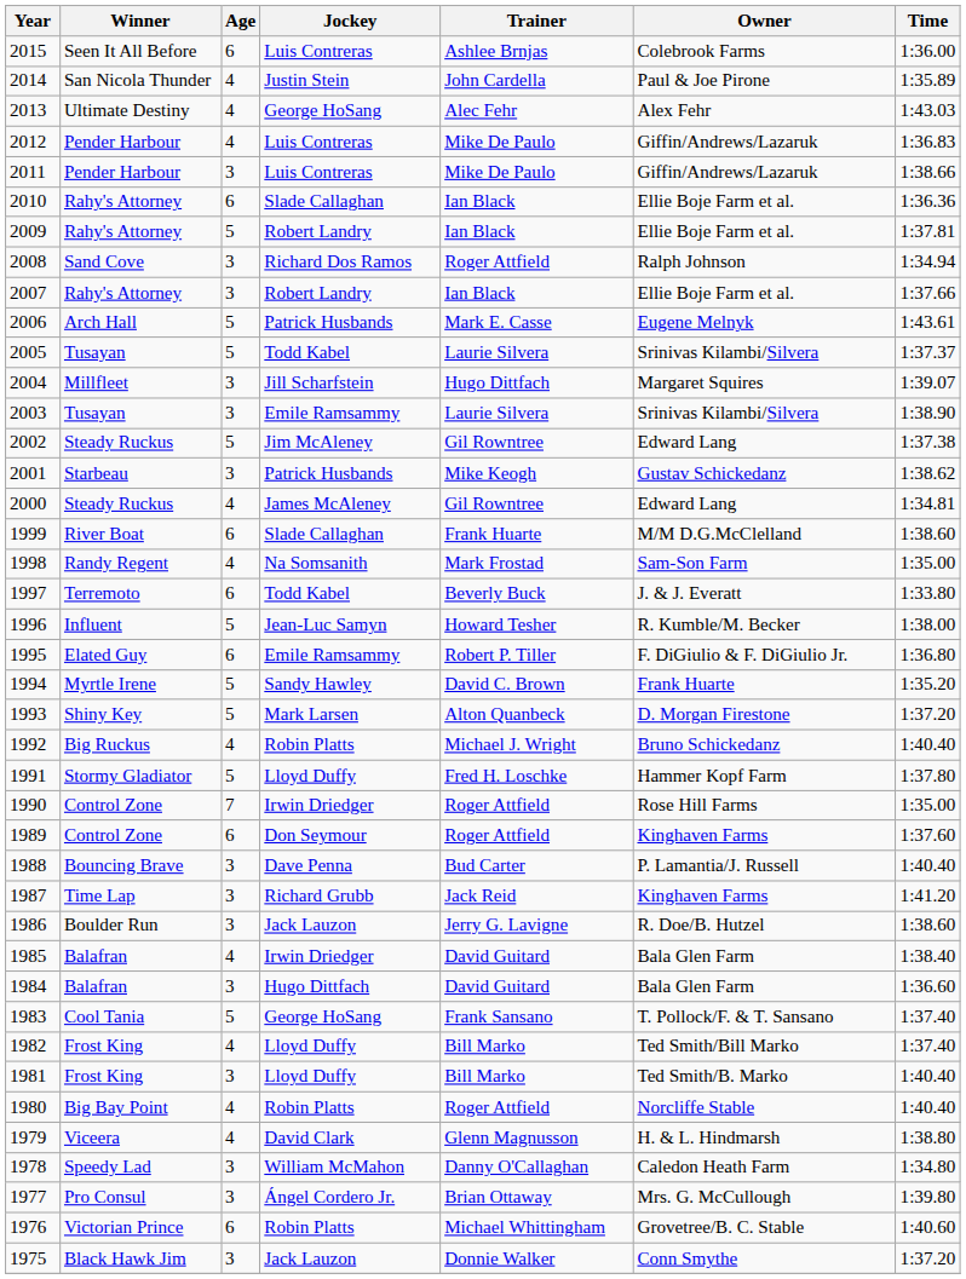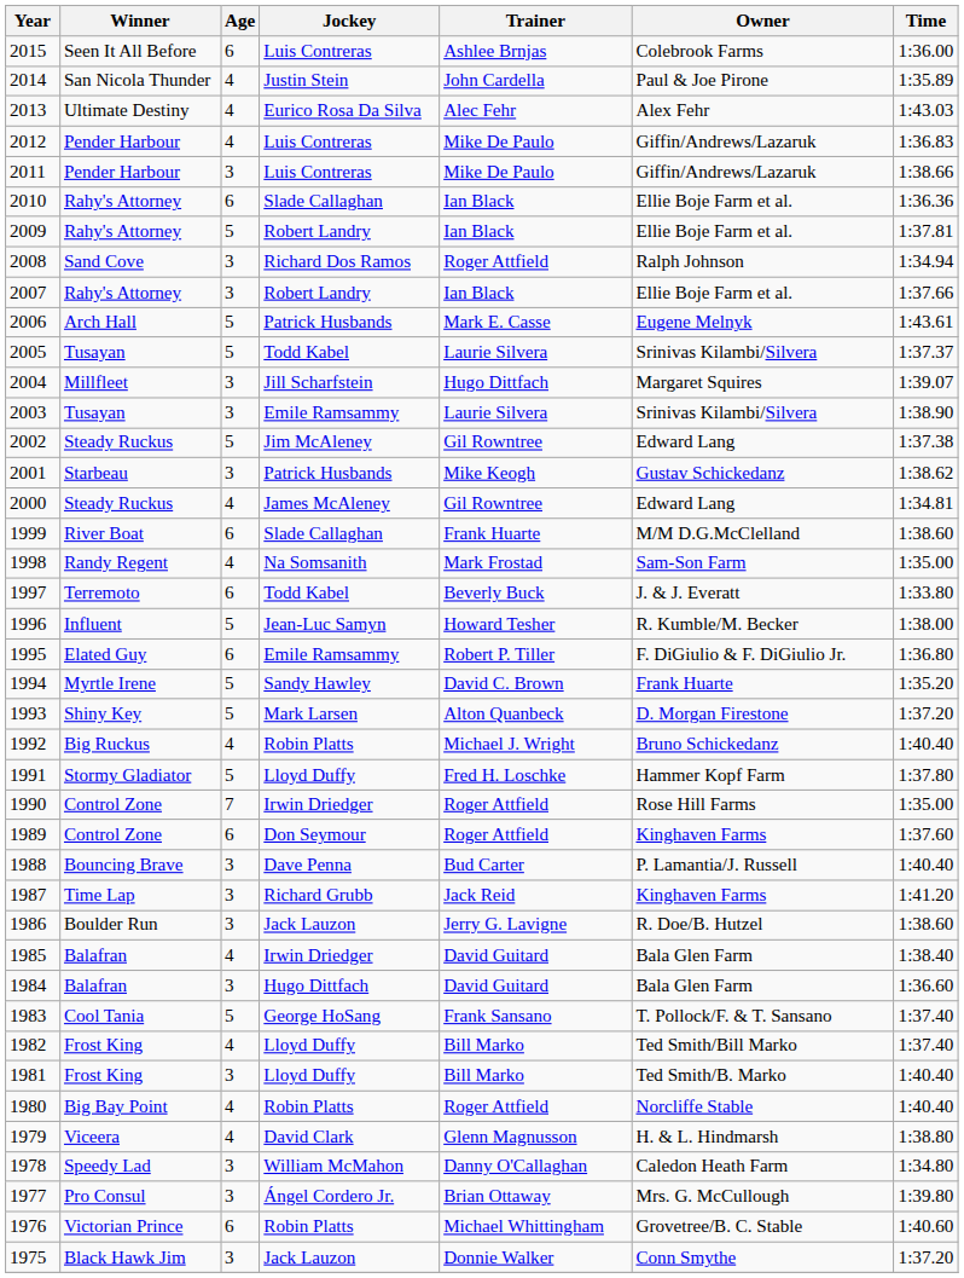 <table class="wikitable sortable" style="font-size:90%">
 <tr>
 <th style="width:36px">Year<br></th>
 <th style="width:120px">Winner<br></th>
 <th>Age<br></th>
 <th style="width:135px">Jockey<br></th>
 <th style="width:145px">Trainer<br></th>
 <th style="width:200px">Owner<br></th>
 <th>Time</th>
 </tr>
 <tr>
 <td>2015</td>
 <td>Seen It All Before</td>
 <td>6</td>
 <td><a href='#'>Luis Contreras</a></td>
 <td><a href='#'>Ashlee Brnjas</a></td>
 <td>Colebrook Farms</td>
 <td>1:36.00</td>
 </tr>
 <tr>
 <td>2014</td>
 <td>San Nicola Thunder</td>
 <td>4</td>
 <td><a href='#'>Justin Stein</a></td>
 <td><a href='#'>John Cardella</a></td>
 <td>Paul & Joe Pirone</td>
 <td>1:35.89</td>
 </tr>
 <tr>
 <td>2013</td>
 <td>Ultimate Destiny</td>
 <td>4</td>
-<td><a href='#'>George HoSang</a></td>
+<td><a href='#'>Eurico Rosa Da Silva</a></td>
 <td><a href='#'>Alec Fehr</a></td>
 <td>Alex Fehr</td>
 <td>1:43.03</td>
 </tr>
 <tr>
 <td>2012</td>
 <td><a href='#'>Pender Harbour</a></td>
 <td>4</td>
 <td><a href='#'>Luis Contreras</a></td>
 <td><a href='#'>Mike De Paulo</a></td>
 <td>Giffin/Andrews/Lazaruk</td>
 <td>1:36.83</td>
 </tr>
 <tr>
 <td>2011</td>
 <td><a href='#'>Pender Harbour</a></td>
 <td>3</td>
 <td><a href='#'>Luis Contreras</a></td>
 <td><a href='#'>Mike De Paulo</a></td>
 <td>Giffin/Andrews/Lazaruk</td>
 <td>1:38.66</td>
 </tr>
 <tr>
 <td>2010</td>
 <td><a href='#'>Rahy's Attorney</a></td>
 <td>6</td>
 <td><a href='#'>Slade Callaghan</a></td>
 <td><a href='#'>Ian Black</a></td>
 <td>Ellie Boje Farm et al.</td>
 <td>1:36.36</td>
 </tr>
 <tr>
 <td>2009</td>
 <td><a href='#'>Rahy's Attorney</a></td>
 <td>5</td>
 <td><a href='#'>Robert Landry</a></td>
 <td><a href='#'>Ian Black</a></td>
 <td>Ellie Boje Farm et al.</td>
 <td>1:37.81</td>
 </tr>
 <tr>
 <td>2008</td>
 <td><a href='#'>Sand Cove</a></td>
 <td>3</td>
 <td><a href='#'>Richard Dos Ramos</a></td>
 <td><a href='#'>Roger Attfield</a></td>
 <td>Ralph Johnson</td>
 <td>1:34.94</td>
 </tr>
 <tr>
 <td>2007</td>
 <td><a href='#'>Rahy's Attorney</a></td>
 <td>3</td>
 <td><a href='#'>Robert Landry</a></td>
 <td><a href='#'>Ian Black</a></td>
 <td>Ellie Boje Farm et al.</td>
 <td>1:37.66</td>
 </tr>
 <tr>
 <td>2006</td>
 <td><a href='#'>Arch Hall</a></td>
 <td>5</td>
 <td><a href='#'>Patrick Husbands</a></td>
 <td><a href='#'>Mark E. Casse</a></td>
 <td><a href='#'>Eugene Melnyk</a></td>
 <td>1:43.61</td>
 </tr>
 <tr>
 <td>2005</td>
 <td><a href='#'>Tusayan</a></td>
 <td>5</td>
 <td><a href='#'>Todd Kabel</a></td>
 <td><a href='#'>Laurie Silvera</a></td>
 <td>Srinivas Kilambi/<a href='#'>Silvera</a></td>
 <td>1:37.37</td>
 </tr>
 <tr>
 <td>2004</td>
 <td><a href='#'>Millfleet</a></td>
 <td>3</td>
 <td><a href='#'>Jill Scharfstein</a></td>
 <td><a href='#'>Hugo Dittfach</a></td>
 <td>Margaret Squires</td>
 <td>1:39.07</td>
 </tr>
 <tr>
 <td>2003</td>
 <td><a href='#'>Tusayan</a></td>
 <td>3</td>
 <td><a href='#'>Emile Ramsammy</a></td>
 <td><a href='#'>Laurie Silvera</a></td>
 <td>Srinivas Kilambi/<a href='#'>Silvera</a></td>
 <td>1:38.90</td>
 </tr>
 <tr>
 <td>2002</td>
 <td><a href='#'>Steady Ruckus</a></td>
 <td>5</td>
 <td><a href='#'>Jim McAleney</a></td>
 <td><a href='#'>Gil Rowntree</a></td>
 <td>Edward Lang</td>
 <td>1:37.38</td>
 </tr>
 <tr>
 <td>2001</td>
 <td><a href='#'>Starbeau</a></td>
 <td>3</td>
 <td><a href='#'>Patrick Husbands</a></td>
 <td><a href='#'>Mike Keogh</a></td>
 <td><a href='#'>Gustav Schickedanz</a></td>
 <td>1:38.62</td>
 </tr>
 <tr>
 <td>2000</td>
 <td><a href='#'>Steady Ruckus</a></td>
 <td>4</td>
 <td><a href='#'>James McAleney</a></td>
 <td><a href='#'>Gil Rowntree</a></td>
 <td>Edward Lang</td>
 <td>1:34.81</td>
 </tr>
 <tr>
 <td>1999</td>
 <td><a href='#'>River Boat</a></td>
 <td>6</td>
 <td><a href='#'>Slade Callaghan</a></td>
 <td><a href='#'>Frank Huarte</a></td>
 <td>M/M D.G.McClelland</td>
 <td>1:38.60</td>
 </tr>
 <tr>
 <td>1998</td>
 <td><a href='#'>Randy Regent</a></td>
 <td>4</td>
 <td><a href='#'>Na Somsanith</a></td>
 <td><a href='#'>Mark Frostad</a></td>
 <td><a href='#'>Sam-Son Farm</a></td>
 <td>1:35.00</td>
 </tr>
 <tr>
 <td>1997</td>
 <td><a href='#'>Terremoto</a></td>
 <td>6</td>
 <td><a href='#'>Todd Kabel</a></td>
 <td><a href='#'>Beverly Buck</a></td>
 <td>J. & J. Everatt</td>
 <td>1:33.80</td>
 </tr>
 <tr>
 <td>1996</td>
 <td><a href='#'>Influent</a></td>
 <td>5</td>
 <td><a href='#'>Jean-Luc Samyn</a></td>
 <td><a href='#'>Howard Tesher</a></td>
 <td>R. Kumble/M. Becker</td>
 <td>1:38.00</td>
 </tr>
 <tr>
 <td>1995</td>
 <td><a href='#'>Elated Guy</a></td>
 <td>6</td>
 <td><a href='#'>Emile Ramsammy</a></td>
 <td><a href='#'>Robert P. Tiller</a></td>
 <td>F. DiGiulio & F. DiGiulio Jr.</td>
 <td>1:36.80</td>
 </tr>
 <tr>
 <td>1994</td>
 <td><a href='#'>Myrtle Irene</a></td>
 <td>5</td>
 <td><a href='#'>Sandy Hawley</a></td>
 <td><a href='#'>David C. Brown</a></td>
 <td><a href='#'>Frank Huarte</a></td>
 <td>1:35.20</td>
 </tr>
 <tr>
 <td>1993</td>
 <td><a href='#'>Shiny Key</a></td>
 <td>5</td>
 <td><a href='#'>Mark Larsen</a></td>
 <td><a href='#'>Alton Quanbeck</a></td>
 <td><a href='#'>D. Morgan Firestone</a></td>
 <td>1:37.20</td>
 </tr>
 <tr>
 <td>1992</td>
 <td><a href='#'>Big Ruckus</a></td>
 <td>4</td>
 <td><a href='#'>Robin Platts</a></td>
 <td><a href='#'>Michael J. Wright</a></td>
 <td><a href='#'>Bruno Schickedanz</a></td>
 <td>1:40.40</td>
 </tr>
 <tr>
 <td>1991</td>
 <td><a href='#'>Stormy Gladiator</a></td>
 <td>5</td>
 <td><a href='#'>Lloyd Duffy</a></td>
 <td><a href='#'>Fred H. Loschke</a></td>
 <td>Hammer Kopf Farm</td>
 <td>1:37.80</td>
 </tr>
 <tr>
 <td>1990</td>
 <td><a href='#'>Control Zone</a></td>
 <td>7</td>
 <td><a href='#'>Irwin Driedger</a></td>
 <td><a href='#'>Roger Attfield</a></td>
 <td>Rose Hill Farms</td>
 <td>1:35.00</td>
 </tr>
 <tr>
 <td>1989</td>
 <td><a href='#'>Control Zone</a></td>
 <td>6</td>
 <td><a href='#'>Don Seymour</a></td>
 <td><a href='#'>Roger Attfield</a></td>
 <td><a href='#'>Kinghaven Farms</a></td>
 <td>1:37.60</td>
 </tr>
 <tr>
 <td>1988</td>
 <td><a href='#'>Bouncing Brave</a></td>
 <td>3</td>
 <td><a href='#'>Dave Penna</a></td>
 <td><a href='#'>Bud Carter</a></td>
 <td>P. Lamantia/J. Russell</td>
 <td>1:40.40</td>
 </tr>
 <tr>
 <td>1987</td>
 <td><a href='#'>Time Lap</a></td>
 <td>3</td>
 <td><a href='#'>Richard Grubb</a></td>
 <td><a href='#'>Jack Reid</a></td>
 <td><a href='#'>Kinghaven Farms</a></td>
 <td>1:41.20</td>
 </tr>
 <tr>
 <td>1986</td>
 <td>Boulder Run</td>
 <td>3</td>
 <td><a href='#'>Jack Lauzon</a></td>
 <td><a href='#'>Jerry G. Lavigne</a></td>
 <td>R. Doe/B. Hutzel</td>
 <td>1:38.60</td>
 </tr>
 <tr>
 <td>1985</td>
 <td><a href='#'>Balafran</a></td>
 <td>4</td>
 <td><a href='#'>Irwin Driedger</a></td>
 <td><a href='#'>David Guitard</a></td>
 <td>Bala Glen Farm</td>
 <td>1:38.40</td>
 </tr>
 <tr>
 <td>1984</td>
 <td><a href='#'>Balafran</a></td>
 <td>3</td>
 <td><a href='#'>Hugo Dittfach</a></td>
 <td><a href='#'>David Guitard</a></td>
 <td>Bala Glen Farm</td>
 <td>1:36.60</td>
 </tr>
 <tr>
 <td>1983</td>
 <td><a href='#'>Cool Tania</a></td>
 <td>5</td>
 <td><a href='#'>George HoSang</a></td>
 <td><a href='#'>Frank Sansano</a></td>
 <td>T. Pollock/F. & T. Sansano</td>
 <td>1:37.40</td>
 </tr>
 <tr>
 <td>1982</td>
 <td><a href='#'>Frost King</a></td>
 <td>4</td>
 <td><a href='#'>Lloyd Duffy</a></td>
 <td><a href='#'>Bill Marko</a></td>
 <td>Ted Smith/Bill Marko</td>
 <td>1:37.40</td>
 </tr>
 <tr>
 <td>1981</td>
 <td><a href='#'>Frost King</a></td>
 <td>3</td>
 <td><a href='#'>Lloyd Duffy</a></td>
 <td><a href='#'>Bill Marko</a></td>
 <td>Ted Smith/B. Marko</td>
 <td>1:40.40</td>
 </tr>
 <tr>
 <td>1980</td>
 <td><a href='#'>Big Bay Point</a></td>
 <td>4</td>
 <td><a href='#'>Robin Platts</a></td>
 <td><a href='#'>Roger Attfield</a></td>
 <td><a href='#'>Norcliffe Stable</a></td>
 <td>1:40.40</td>
 </tr>
 <tr>
 <td>1979</td>
 <td><a href='#'>Viceera</a></td>
 <td>4</td>
 <td><a href='#'>David Clark</a></td>
 <td><a href='#'>Glenn Magnusson</a></td>
 <td>H. & L. Hindmarsh</td>
 <td>1:38.80</td>
 </tr>
 <tr>
 <td>1978</td>
 <td><a href='#'>Speedy Lad</a></td>
 <td>3</td>
 <td><a href='#'>William McMahon</a></td>
 <td><a href='#'>Danny O'Callaghan</a></td>
 <td>Caledon Heath Farm</td>
 <td>1:34.80</td>
 </tr>
 <tr>
 <td>1977</td>
 <td><a href='#'>Pro Consul</a></td>
 <td>3</td>
 <td><a href='#'>Ángel Cordero Jr.</a></td>
 <td><a href='#'>Brian Ottaway</a></td>
 <td>Mrs. G. McCullough</td>
 <td>1:39.80</td>
 </tr>
 <tr>
 <td>1976</td>
 <td><a href='#'>Victorian Prince</a></td>
 <td>6</td>
 <td><a href='#'>Robin Platts</a></td>
 <td><a href='#'>Michael Whittingham</a></td>
 <td>Grovetree/B. C. Stable</td>
 <td>1:40.60</td>
 </tr>
 <tr>
 <td>1975</td>
 <td><a href='#'>Black Hawk Jim</a></td>
 <td>3</td>
 <td><a href='#'>Jack Lauzon</a></td>
 <td><a href='#'>Donnie Walker</a></td>
 <td><a href='#'>Conn Smythe</a></td>
 <td>1:37.20</td>
 </tr>
 <tr>
 </tr>
 </table>
